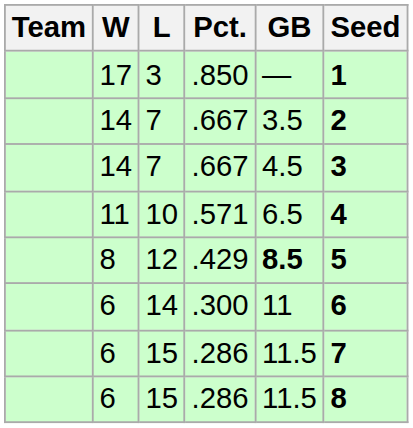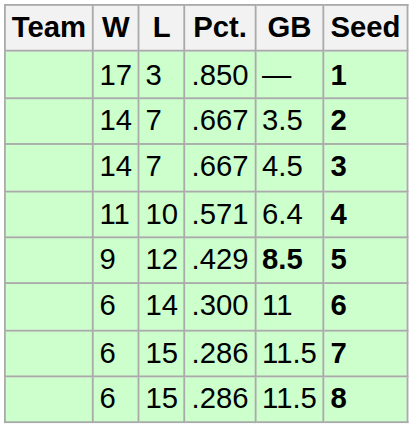 <table class=wikitable>
 <tr>
 <th>Team</th>
 <th>W</th>
 <th>L</th>
 <th>Pct.</th>
 <th>GB</th>
 <th>Seed</th>
 </tr>
 <tr bgcolor=ccffcc>
 <td></td>
 <td>17</td>
 <td>3</td>
 <td>.850</td>
 <td>—</td>
 <td><strong>1</strong></td>
 </tr>
 <tr bgcolor=ccffcc>
 <td></td>
 <td>14</td>
 <td>7</td>
 <td>.667</td>
 <td>3.5</td>
 <td><strong>2</strong></td>
 </tr>
 <tr bgcolor=ccffcc>
 <td></td>
 <td>14</td>
 <td>7</td>
 <td>.667</td>
 <td>4.5</td>
 <td><strong>3</strong></td>
 </tr>
 <tr bgcolor=ccffcc>
 <td></td>
 <td>11</td>
 <td>10</td>
 <td>.571</td>
-<td>6.5</td>
+<td>6.4</td>
 <td><strong>4</strong></td>
 </tr>
 <tr bgcolor=ccffcc>
 <td></td>
-<td>8</td>
+<td>9</td>
 <td>12</td>
 <td>.429</td>
 <td><strong>8.5</strong></td>
 <td><strong>5</strong></td>
 </tr>
 <tr bgcolor=ccffcc>
 <td></td>
 <td>6</td>
 <td>14</td>
 <td>.300</td>
 <td>11</td>
 <td><strong>6</strong></td>
 </tr>
 <tr bgcolor=ccffcc>
 <td></td>
 <td>6</td>
 <td>15</td>
 <td>.286</td>
 <td>11.5</td>
 <td><strong>7</strong></td>
 </tr>
 <tr bgcolor=ccffcc>
 <td></td>
 <td>6</td>
 <td>15</td>
 <td>.286</td>
 <td>11.5</td>
 <td><strong>8</strong></td>
 </tr>
 </table>
